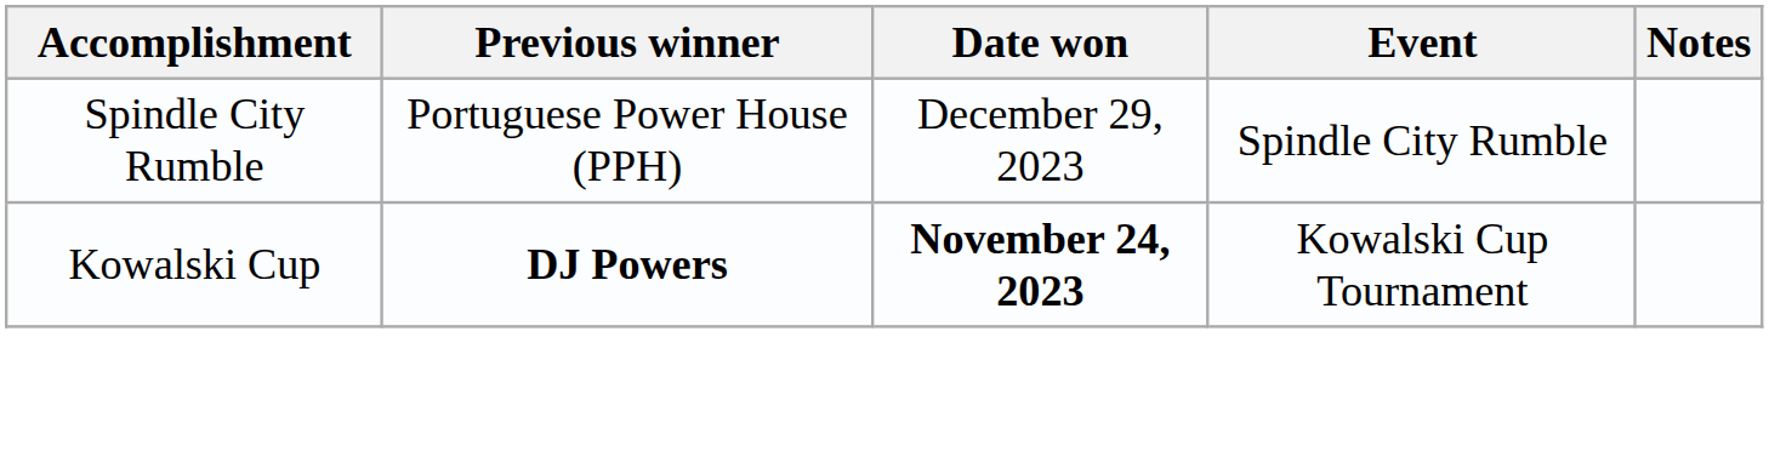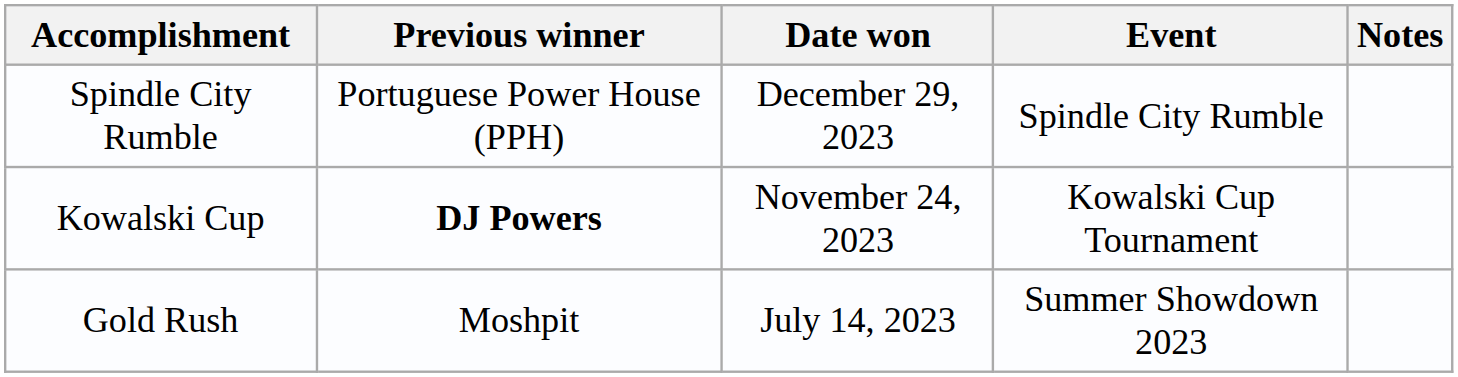 <table class="wikitable" style="background:#fcfdff; font-size:95%; text-align: center;">
 <tr>
 <th>Accomplishment</th>
 <th>Previous winner</th>
 <th>Date won</th>
 <th>Event</th>
 <th>Notes</th>
 </tr>
 <tr>
 <td>Spindle City Rumble</td>
 <td>Portuguese Power House (PPH)</td>
 <td>December 29, 2023</td>
 <td>Spindle City Rumble</td>
 <td></td>
 </tr>
 <tr>
 <td>Kowalski Cup</td>
 <td><strong>DJ Powers</strong></td>
-<td><strong>November 24, 2023</strong></td>
+<td>November 24, 2023</td>
 <td>Kowalski Cup Tournament</td>
 <td></td>
 </tr>
+<tr>
+<td>Gold Rush</td>
+<td>Moshpit</td>
+<td>July 14, 2023</td>
+<td>Summer Showdown 2023</td>
+<td></td>
+</tr>
 </table>
